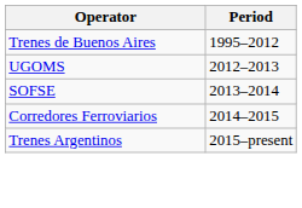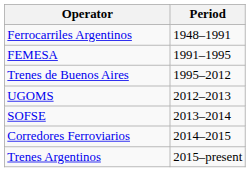 <table class= wikitable>
 <tr>
 <th width=200px>Operator</th>
 <th>Period</th>
+</tr>
+<tr>
+<td><a href='#'>Ferrocarriles Argentinos</a></td>
+<td>1948–1991</td>
+</tr>
+<tr>
+<td><a href='#'>FEMESA</a></td>
+<td>1991–1995</td>
 </tr>
 <tr>
 <td><a href='#'>Trenes de Buenos Aires</a></td>
 <td>1995–2012</td>
 </tr>
 <tr>
 <td><a href='#'>UGOMS</a></td>
 <td>2012–2013</td>
 </tr>
 <tr>
 <td><a href='#'>SOFSE</a></td>
 <td>2013–2014</td>
 </tr>
 <tr>
 <td><a href='#'>Corredores Ferroviarios</a></td>
 <td>2014–2015</td>
 </tr>
 <tr>
 <td><a href='#'>Trenes Argentinos</a></td>
 <td>2015–present</td>
 </tr>
 </table>
